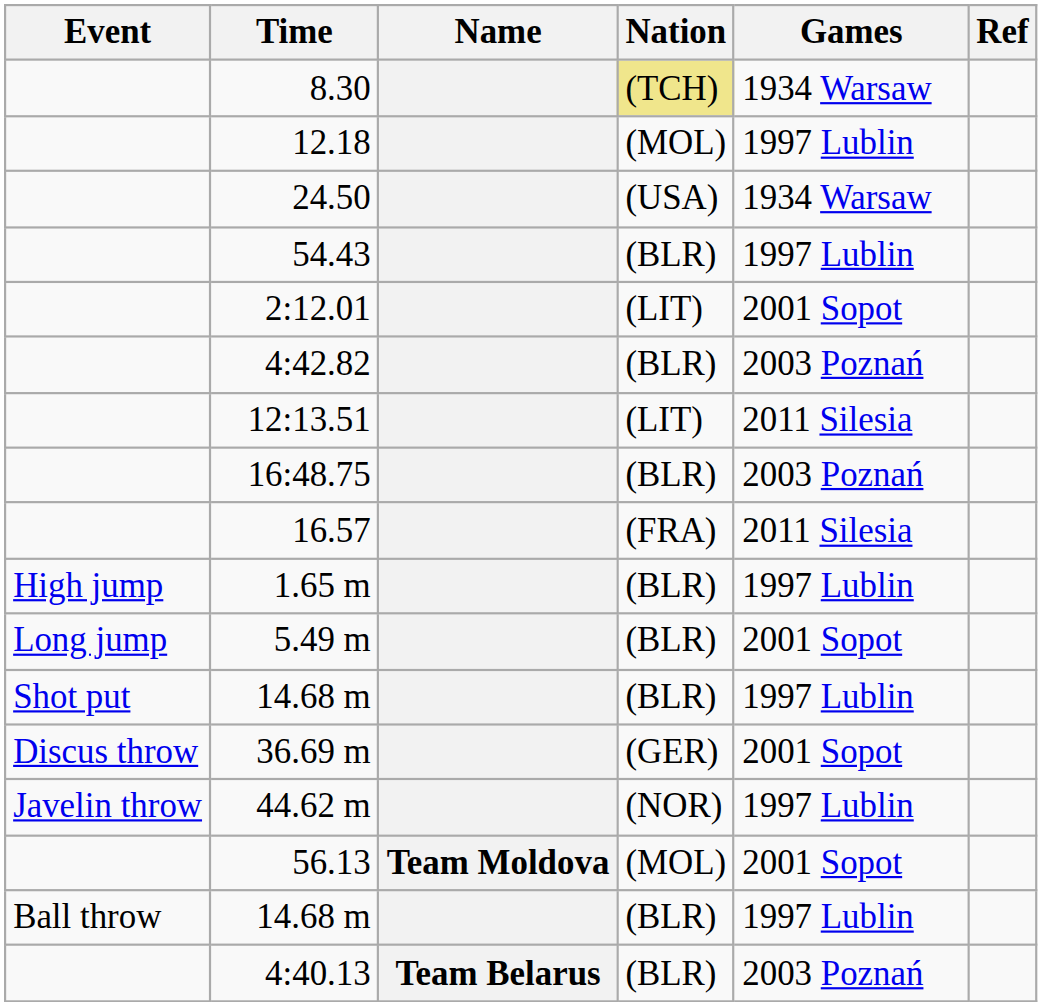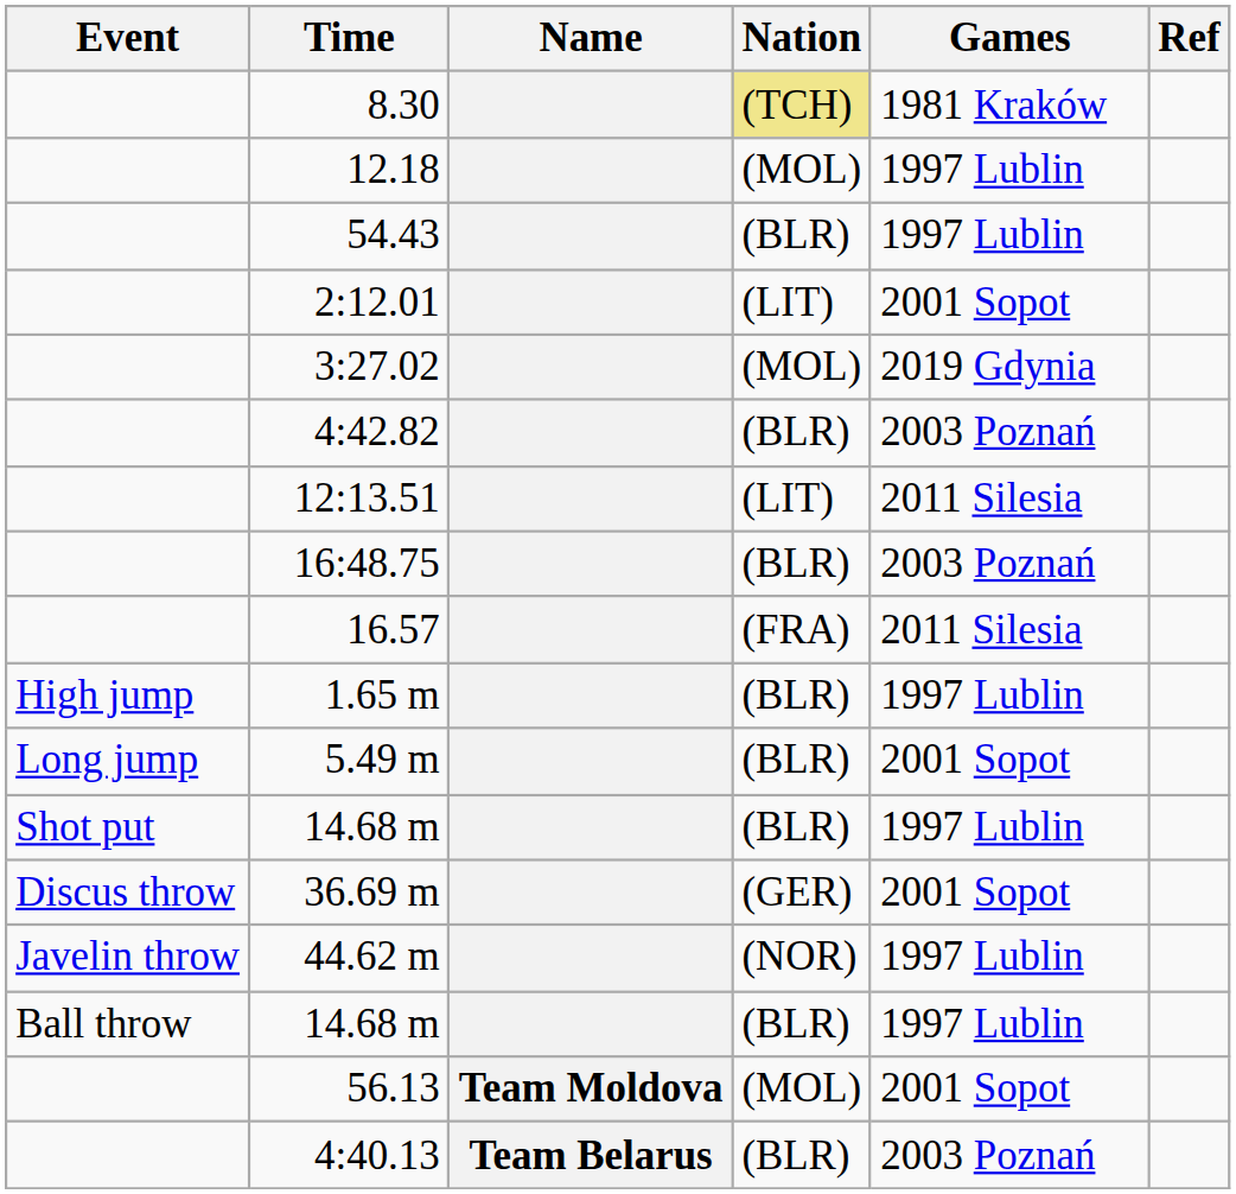 <table class="sortable wikitable plainrowheaders">
 <tr>
 <th scope="col">Event</th>
 <th scope="col" class=unsortable width=70>Time</th>
 <th scope="col">Name</th>
 <th scope="col">Nation</th>
 <th scope="col" width=100>Games</th>
 <th scope="col" class=unsortable>Ref</th>
 </tr>
 <tr>
 <td></td>
 <td align=right>8.30</td>
 <th scope="row"></th>
 <td style="background: khaki;"> (TCH)</td>
-<td>1934 <a href='#'>Warsaw</a></td>
+<td>1981 <a href='#'>Kraków</a></td>
 <td></td>
 </tr>
 <tr>
 <td></td>
 <td align=right>12.18</td>
 <th scope="row"></th>
 <td> (MOL)</td>
 <td>1997 <a href='#'>Lublin</a></td>
-<td></td>
-</tr>
-<tr>
-<td></td>
-<td align=right>24.50</td>
-<th scope="row"></th>
-<td> (USA)</td>
-<td>1934 <a href='#'>Warsaw</a></td>
 <td></td>
 </tr>
 <tr>
 <td></td>
 <td align=right>54.43</td>
 <th scope="row"></th>
 <td> (BLR)</td>
 <td>1997 <a href='#'>Lublin</a></td>
 <td></td>
 </tr>
 <tr>
 <td></td>
 <td align=right>2:12.01</td>
 <th scope="row"></th>
 <td> (LIT)</td>
 <td>2001 <a href='#'>Sopot</a></td>
+<td></td>
+</tr>
+<tr>
+<td></td>
+<td align=right>3:27.02</td>
+<th scope="row"></th>
+<td> (MOL)</td>
+<td>2019 <a href='#'>Gdynia</a></td>
 <td></td>
 </tr>
 <tr>
 <td></td>
 <td align=right>4:42.82</td>
 <th scope="row"></th>
 <td> (BLR)</td>
 <td>2003 <a href='#'>Poznań</a></td>
 <td></td>
 </tr>
 <tr>
 <td></td>
 <td align=right>12:13.51</td>
 <th scope="row"></th>
 <td> (LIT)</td>
 <td>2011 <a href='#'>Silesia</a></td>
 <td></td>
 </tr>
 <tr>
 <td></td>
 <td align=right>16:48.75</td>
 <th scope="row"></th>
 <td> (BLR)</td>
 <td>2003 <a href='#'>Poznań</a></td>
 <td></td>
 </tr>
 <tr>
 <td></td>
 <td align=right>16.57</td>
 <th scope="row"></th>
 <td> (FRA)</td>
 <td>2011 <a href='#'>Silesia</a></td>
 <td></td>
 </tr>
 <tr>
 <td><a href='#'>High jump</a></td>
 <td align=right>1.65 m</td>
 <th scope="row"></th>
 <td> (BLR)</td>
 <td>1997 <a href='#'>Lublin</a></td>
 <td></td>
 </tr>
 <tr>
 <td><a href='#'>Long jump</a></td>
 <td align=right>5.49 m</td>
 <th scope="row"></th>
 <td> (BLR)</td>
 <td>2001 <a href='#'>Sopot</a></td>
 <td></td>
 </tr>
 <tr>
 <td><a href='#'>Shot put</a></td>
 <td align=right>14.68 m</td>
 <th scope="row"></th>
 <td> (BLR)</td>
 <td>1997 <a href='#'>Lublin</a></td>
 <td></td>
 </tr>
 <tr>
 <td><a href='#'>Discus throw</a></td>
 <td align=right>36.69 m</td>
 <th scope="row"></th>
 <td> (GER)</td>
 <td>2001 <a href='#'>Sopot</a></td>
 <td></td>
 </tr>
 <tr>
 <td><a href='#'>Javelin throw</a></td>
 <td align=right>44.62 m</td>
 <th scope="row"></th>
 <td> (NOR)</td>
 <td>1997 <a href='#'>Lublin</a></td>
 <td></td>
 </tr>
 <tr>
+<td>Ball throw</td>
+<td align=right>14.68 m</td>
+<th scope="row"></th>
+<td> (BLR)</td>
+<td>1997 <a href='#'>Lublin</a></td>
+<td></td>
+</tr>
+<tr>
 <td></td>
 <td align=right>56.13</td>
 <th scope="row">Team Moldova</th>
 <td> (MOL)</td>
 <td>2001 <a href='#'>Sopot</a></td>
-<td></td>
-</tr>
-<tr>
-<td>Ball throw</td>
-<td align=right>14.68 m</td>
-<th scope="row"></th>
-<td> (BLR)</td>
-<td>1997 <a href='#'>Lublin</a></td>
 <td></td>
 </tr>
 <tr>
 <td></td>
 <td align=right>4:40.13</td>
 <th scope="row">Team Belarus</th>
 <td> (BLR)</td>
 <td>2003 <a href='#'>Poznań</a></td>
 <td></td>
 </tr>
 </table>
